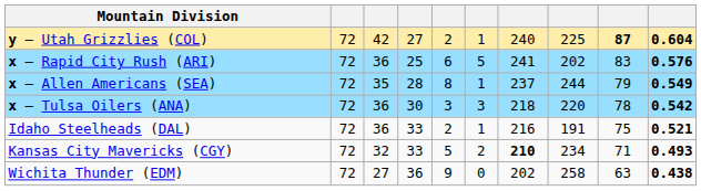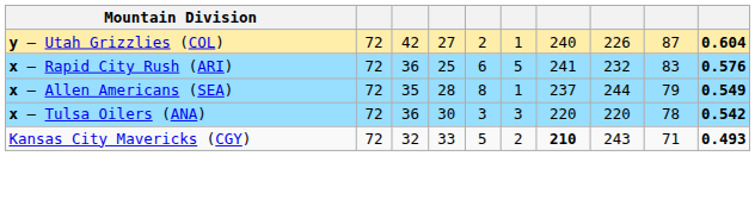 <table class="wikitable sortable" style="text-align:center; width:50em">
 <tr>
 <th style="width:50%;" class="unsortable">Mountain Division</th>
 <th width="5%"></th>
 <th width="5%"></th>
 <th width="5%"></th>
 <th width="5%"></th>
 <th width="5%"></th>
 <th width="7.5%"></th>
 <th width="7.5%"></th>
 <th width="7.5%"></th>
 <th width="7.5%"></th>
 </tr>
 <tr bgcolor=#ffeeaa>
 <td align=left><strong>y</strong> – <a href='#'>Utah Grizzlies</a> (<a href='#'>COL</a>)</td>
 <td>72</td>
 <td>42</td>
 <td>27</td>
 <td>2</td>
 <td>1</td>
 <td>240</td>
-<td>225</td>
-<td><strong>87</strong></td>
+<td>226</td>
+<td>87</td>
 <td><strong>0.604</strong></td>
 </tr>
 <tr bgcolor=#97DEFF>
 <td align=left><strong>x</strong> – <a href='#'>Rapid City Rush</a> (<a href='#'>ARI</a>)</td>
 <td>72</td>
 <td>36</td>
 <td>25</td>
 <td>6</td>
 <td>5</td>
 <td>241</td>
-<td>202</td>
+<td>232</td>
 <td>83</td>
 <td><strong>0.576</strong></td>
 </tr>
 <tr bgcolor=#97DEFF>
 <td align=left><strong>x</strong> – <a href='#'>Allen Americans</a> (<a href='#'>SEA</a>)</td>
 <td>72</td>
 <td>35</td>
 <td>28</td>
 <td>8</td>
 <td>1</td>
 <td>237</td>
 <td>244</td>
 <td>79</td>
 <td><strong>0.549</strong></td>
 </tr>
 <tr bgcolor=#97DEFF>
 <td align=left><strong>x</strong> – <a href='#'>Tulsa Oilers</a> (<a href='#'>ANA</a>)</td>
 <td>72</td>
 <td>36</td>
 <td>30</td>
 <td>3</td>
 <td>3</td>
-<td>218</td>
+<td>220</td>
 <td>220</td>
 <td>78</td>
 <td><strong>0.542</strong></td>
-</tr>
-<tr bgcolor=>
-<td align=left><a href='#'>Idaho Steelheads</a> (<a href='#'>DAL</a>)</td>
-<td>72</td>
-<td>36</td>
-<td>33</td>
-<td>2</td>
-<td>1</td>
-<td>216</td>
-<td>191</td>
-<td>75</td>
-<td><strong>0.521</strong></td>
 </tr>
 <tr bgcolor=>
 <td align=left><a href='#'>Kansas City Mavericks</a> (<a href='#'>CGY</a>)</td>
 <td>72</td>
 <td>32</td>
 <td>33</td>
 <td>5</td>
 <td>2</td>
 <td><strong>210</strong></td>
-<td>234</td>
+<td>243</td>
 <td>71</td>
 <td><strong>0.493</strong></td>
 </tr>
-<tr bgcolor=>
-<td align=left><a href='#'>Wichita Thunder</a> (<a href='#'>EDM</a>)</td>
-<td>72</td>
-<td>27</td>
-<td>36</td>
-<td>9</td>
-<td>0</td>
-<td>202</td>
-<td>258</td>
-<td>63</td>
-<td><strong>0.438</strong></td>
-</tr>
 </table>
